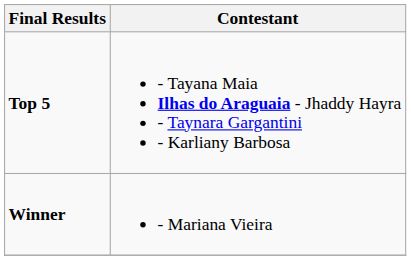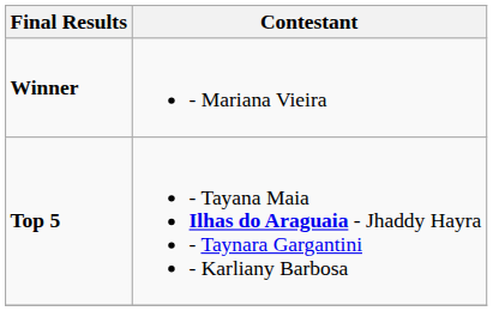 <table class="wikitable">
 <tr>
 <th>Final Results</th>
 <th>Contestant</th>
 </tr>
 <tr>
+<td><strong>Winner</strong></td>
+<td><br><ul><li><strong></strong> - Mariana Vieira</li></ul></td>
+</tr>
+<tr>
 <td><strong>Top 5</strong></td>
 <td><br><ul><li><strong></strong> - Tayana Maia</li><li><strong> <a href='#'>Ilhas do Araguaia</a></strong> - Jhaddy Hayra</li><li><strong></strong> - <a href='#'>Taynara Gargantini</a></li><li><strong></strong> - Karliany Barbosa</li></ul></td>
 </tr>
 <tr>
-<td><strong>Winner</strong></td>
-<td><br><ul><li><strong></strong> - Mariana Vieira</li></ul></td>
-</tr>
-<tr>
 </tr>
 </table>
